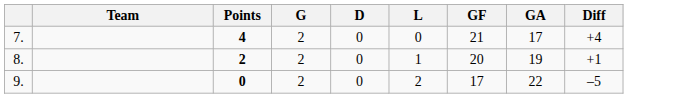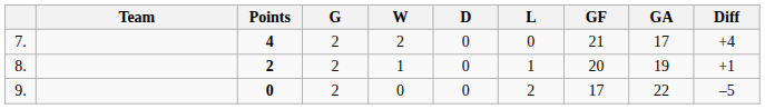 <table class=wikitable style="text-align:center">
 <tr bgcolor="#DCDCDC">
 <th width="25"></th>
 <th width="200">Team</th>
 <th width="60">Points</th>
 <th width="60">G</th>
+<th width="60">W</th>
 <th width="60">D</th>
 <th width="60">L</th>
 <th width="60">GF</th>
 <th width="60">GA</th>
 <th width="60">Diff</th>
 </tr>
 <tr>
 <td>7.</td>
 <td align=left></td>
 <td><strong>4</strong></td>
+<td>2</td>
 <td>2</td>
 <td>0</td>
 <td>0</td>
 <td>21</td>
 <td>17</td>
 <td>+4</td>
 </tr>
 <tr>
 <td>8.</td>
 <td align=left></td>
 <td><strong>2</strong></td>
 <td>2</td>
+<td>1</td>
 <td>0</td>
 <td>1</td>
 <td>20</td>
 <td>19</td>
 <td>+1</td>
 </tr>
 <tr>
 <td>9.</td>
 <td align=left></td>
 <td><strong>0</strong></td>
 <td>2</td>
 <td>0</td>
+<td>0</td>
 <td>2</td>
 <td>17</td>
 <td>22</td>
 <td>–5</td>
 </tr>
 </table>
